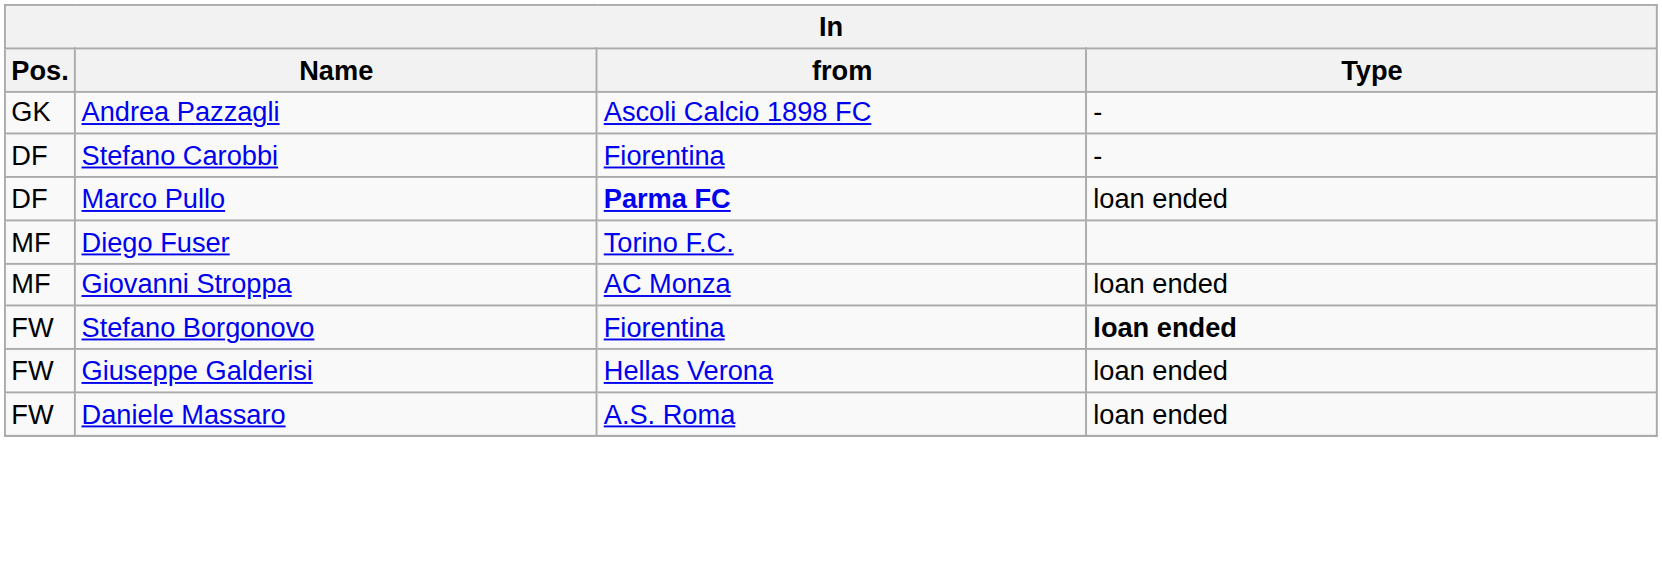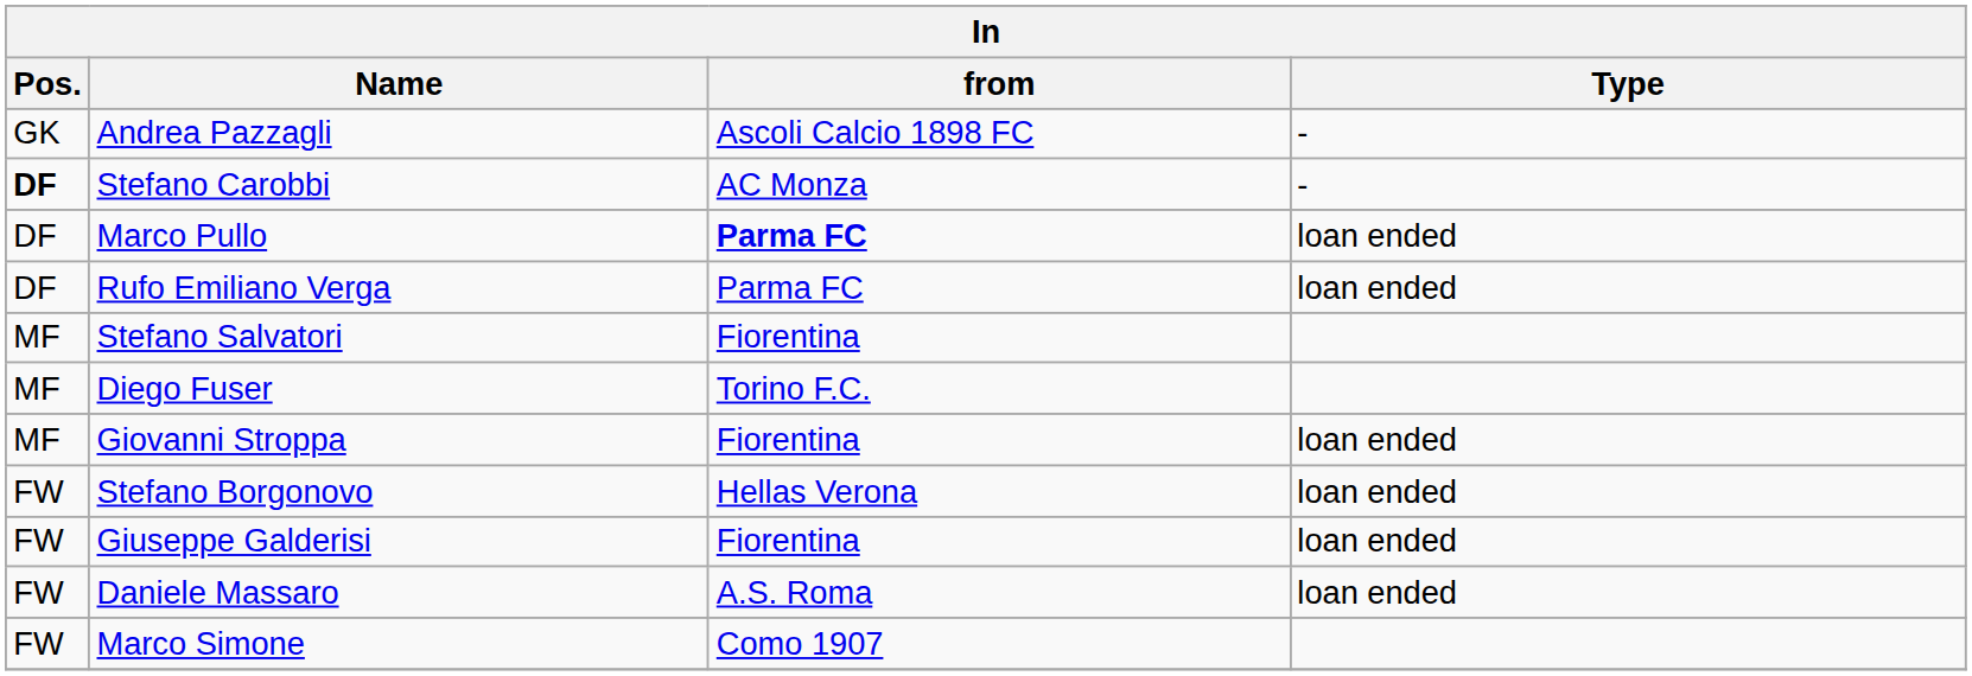 <table class="wikitable" style="font-size:90%;width:99%;">
 <tr>
 <th colspan="4">In</th>
 </tr>
 <tr>
 <th width=3%>Pos.</th>
 <th width=32%>Name</th>
 <th width=30%>from</th>
 <th width=35%>Type</th>
 </tr>
 <tr>
 <td>GK</td>
 <td><a href='#'>Andrea Pazzagli</a></td>
 <td><a href='#'>Ascoli Calcio 1898 FC</a></td>
 <td>-</td>
 </tr>
 <tr>
-<td>DF</td>
+<td><strong>DF</strong></td>
 <td><a href='#'>Stefano Carobbi</a></td>
-<td><a href='#'>Fiorentina</a></td>
+<td><a href='#'>AC Monza</a></td>
 <td>-</td>
 </tr>
 <tr>
 <td>DF</td>
 <td><a href='#'>Marco Pullo</a></td>
 <td><strong><a href='#'>Parma FC</a></strong></td>
 <td>loan ended</td>
+</tr>
+<tr>
+<td>DF</td>
+<td><a href='#'>Rufo Emiliano Verga</a></td>
+<td><a href='#'>Parma FC</a></td>
+<td>loan ended</td>
+</tr>
+<tr>
+<td>MF</td>
+<td><a href='#'>Stefano Salvatori</a></td>
+<td><a href='#'>Fiorentina</a></td>
+<td></td>
 </tr>
 <tr>
 <td>MF</td>
 <td><a href='#'>Diego Fuser</a></td>
 <td><a href='#'>Torino F.C.</a></td>
 <td></td>
 </tr>
 <tr>
 <td>MF</td>
 <td><a href='#'>Giovanni Stroppa</a></td>
-<td><a href='#'>AC Monza</a></td>
+<td><a href='#'>Fiorentina</a></td>
 <td>loan ended</td>
 </tr>
 <tr>
 <td>FW</td>
 <td><a href='#'>Stefano Borgonovo</a></td>
-<td><a href='#'>Fiorentina</a></td>
-<td><strong>loan ended</strong></td>
+<td><a href='#'>Hellas Verona</a></td>
+<td>loan ended</td>
 </tr>
 <tr>
 <td>FW</td>
 <td><a href='#'>Giuseppe Galderisi</a></td>
-<td><a href='#'>Hellas Verona</a></td>
+<td><a href='#'>Fiorentina</a></td>
 <td>loan ended</td>
 </tr>
 <tr>
 <td>FW</td>
 <td><a href='#'>Daniele Massaro</a></td>
 <td><a href='#'>A.S. Roma</a></td>
 <td>loan ended</td>
 </tr>
 <tr>
+<td>FW</td>
+<td><a href='#'>Marco Simone</a></td>
+<td><a href='#'>Como 1907</a></td>
+<td></td>
+</tr>
+<tr>
 </tr>
 </table>
